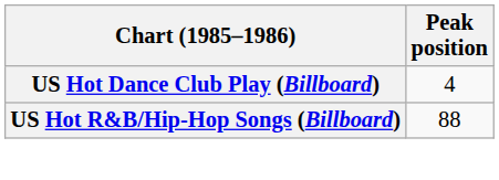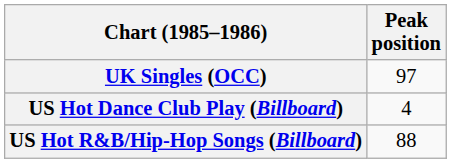 <table class="wikitable sortable plainrowheaders" style="text-align:center">
 <tr>
 <th scope="col">Chart (1985–1986)</th>
 <th scope="col">Peak<br>position</th>
+</tr>
+<tr>
+<th scope="row"><a href='#'>UK Singles</a> (<a href='#'>OCC</a>)</th>
+<td>97</td>
 </tr>
 <tr>
 <th scope="row">US <a href='#'>Hot Dance Club Play</a> (<em><a href='#'>Billboard</a></em>)</th>
 <td>4</td>
 </tr>
 <tr>
 <th scope="row">US <a href='#'>Hot R&B/Hip-Hop Songs</a> (<em><a href='#'>Billboard</a></em>)</th>
 <td>88</td>
 </tr>
 </table>
